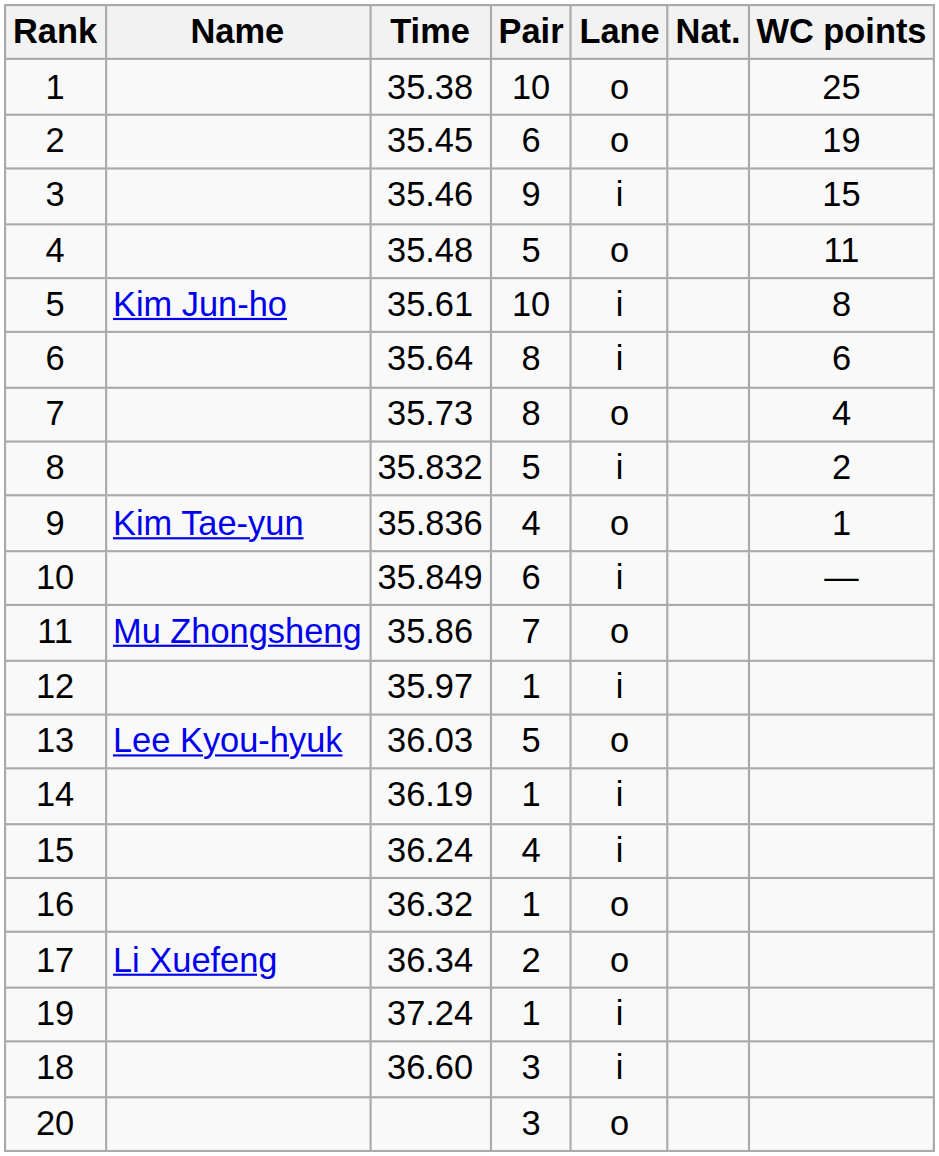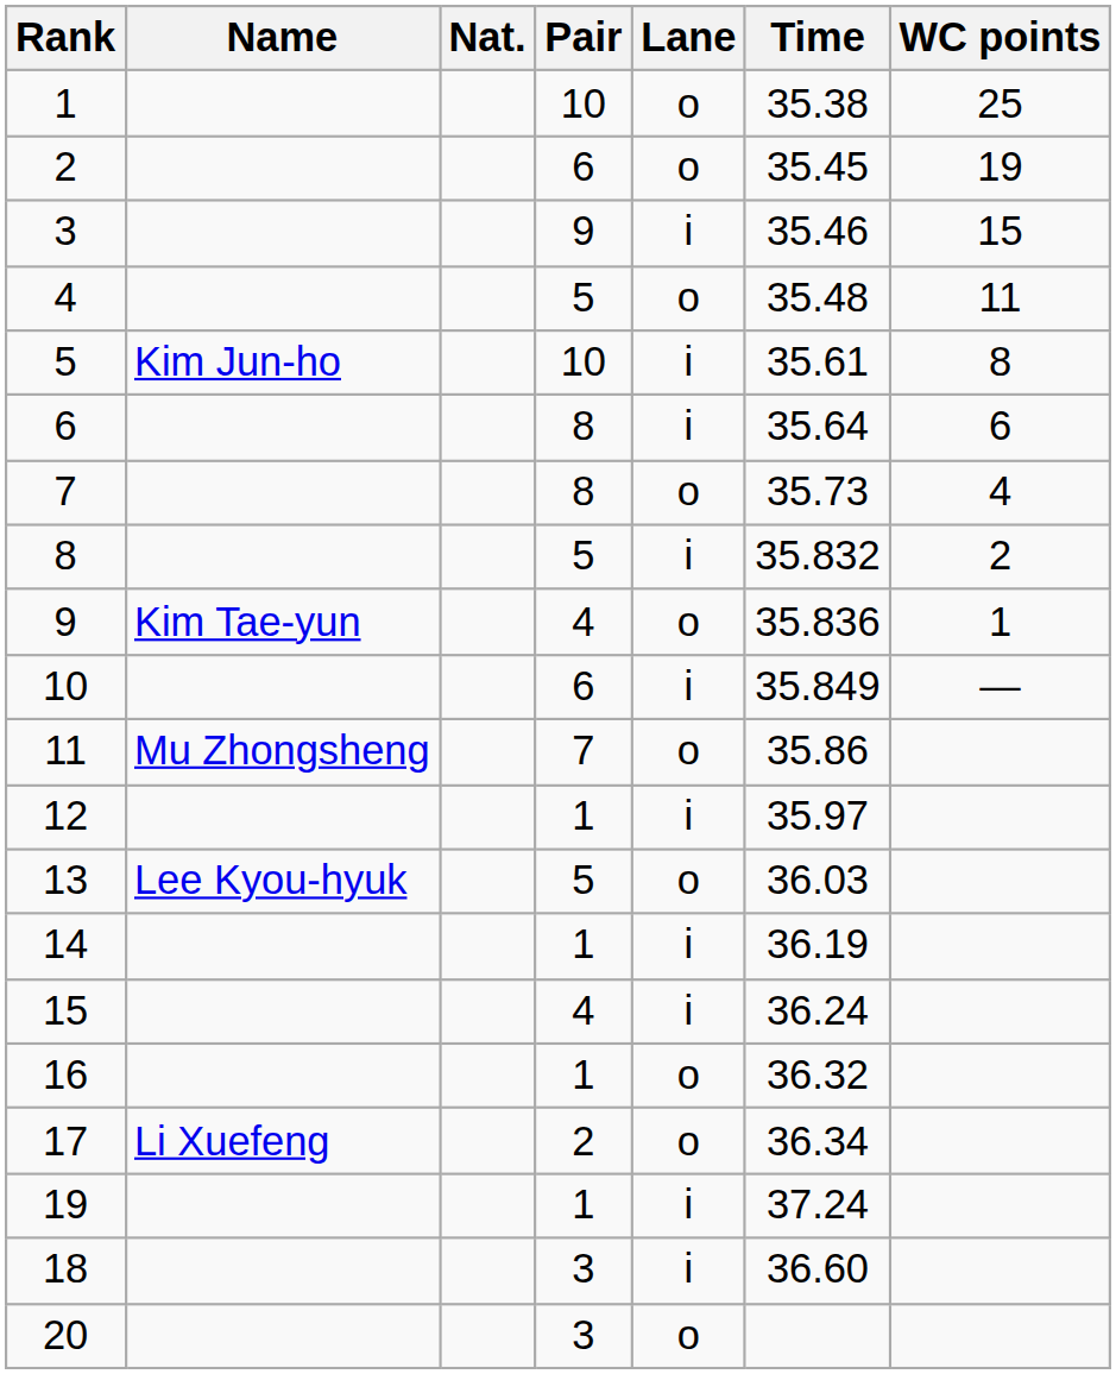 <table class="wikitable sortable" style="text-align:center">
 <tr>
 <th>Rank</th>
 <th>Name</th>
-<th>Time</th>
+<th>Nat.</th>
 <th>Pair</th>
 <th>Lane</th>
-<th>Nat.</th>
+<th>Time</th>
 <th>WC points</th>
 </tr>
 <tr>
 <td>1</td>
 <td align=left></td>
-<td>35.38</td>
+<td></td>
 <td>10</td>
 <td>o</td>
-<td></td>
+<td>35.38</td>
 <td>25</td>
 </tr>
 <tr>
 <td>2</td>
 <td align=left></td>
-<td>35.45</td>
+<td></td>
 <td>6</td>
 <td>o</td>
-<td></td>
+<td>35.45</td>
 <td>19</td>
 </tr>
 <tr>
 <td>3</td>
 <td align=left></td>
-<td>35.46</td>
+<td></td>
 <td>9</td>
 <td>i</td>
-<td></td>
+<td>35.46</td>
 <td>15</td>
 </tr>
 <tr>
 <td>4</td>
 <td align=left></td>
-<td>35.48</td>
+<td></td>
 <td>5</td>
 <td>o</td>
-<td></td>
+<td>35.48</td>
 <td>11</td>
 </tr>
 <tr>
 <td>5</td>
 <td align=left><a href='#'>Kim Jun-ho</a></td>
-<td>35.61</td>
+<td></td>
 <td>10</td>
 <td>i</td>
-<td></td>
+<td>35.61</td>
 <td>8</td>
 </tr>
 <tr>
 <td>6</td>
 <td align=left></td>
-<td>35.64</td>
+<td></td>
 <td>8</td>
 <td>i</td>
-<td></td>
+<td>35.64</td>
 <td>6</td>
 </tr>
 <tr>
 <td>7</td>
 <td align=left></td>
-<td>35.73</td>
+<td></td>
 <td>8</td>
 <td>o</td>
-<td></td>
+<td>35.73</td>
 <td>4</td>
 </tr>
 <tr>
 <td>8</td>
 <td align=left></td>
-<td>35.832</td>
+<td></td>
 <td>5</td>
 <td>i</td>
-<td></td>
+<td>35.832</td>
 <td>2</td>
 </tr>
 <tr>
 <td>9</td>
 <td align=left><a href='#'>Kim Tae-yun</a></td>
-<td>35.836</td>
+<td></td>
 <td>4</td>
 <td>o</td>
-<td></td>
+<td>35.836</td>
 <td>1</td>
 </tr>
 <tr>
 <td>10</td>
 <td align=left></td>
-<td>35.849</td>
+<td></td>
 <td>6</td>
 <td>i</td>
-<td></td>
+<td>35.849</td>
 <td>—</td>
 </tr>
 <tr>
 <td>11</td>
 <td align=left><a href='#'>Mu Zhongsheng</a></td>
-<td>35.86</td>
+<td></td>
 <td>7</td>
 <td>o</td>
-<td></td>
+<td>35.86</td>
 <td></td>
 </tr>
 <tr>
 <td>12</td>
 <td align=left></td>
-<td>35.97</td>
+<td></td>
 <td>1</td>
 <td>i</td>
-<td></td>
+<td>35.97</td>
 <td></td>
 </tr>
 <tr>
 <td>13</td>
 <td align=left><a href='#'>Lee Kyou-hyuk</a></td>
-<td>36.03</td>
+<td></td>
 <td>5</td>
 <td>o</td>
-<td></td>
+<td>36.03</td>
 <td></td>
 </tr>
 <tr>
 <td>14</td>
 <td align=left></td>
-<td>36.19</td>
+<td></td>
 <td>1</td>
 <td>i</td>
-<td></td>
+<td>36.19</td>
 <td></td>
 </tr>
 <tr>
 <td>15</td>
 <td align=left></td>
-<td>36.24</td>
+<td></td>
 <td>4</td>
 <td>i</td>
-<td></td>
+<td>36.24</td>
 <td></td>
 </tr>
 <tr>
 <td>16</td>
 <td align=left></td>
-<td>36.32</td>
+<td></td>
 <td>1</td>
 <td>o</td>
-<td></td>
+<td>36.32</td>
 <td></td>
 </tr>
 <tr>
 <td>17</td>
 <td align=left><a href='#'>Li Xuefeng</a></td>
-<td>36.34</td>
+<td></td>
 <td>2</td>
 <td>o</td>
-<td></td>
+<td>36.34</td>
 <td></td>
 </tr>
 <tr>
 <td>19</td>
 <td align=left></td>
-<td>37.24</td>
+<td></td>
 <td>1</td>
 <td>i</td>
-<td></td>
+<td>37.24</td>
 <td></td>
 </tr>
 <tr>
 <td>18</td>
 <td align=left></td>
-<td>36.60</td>
+<td></td>
 <td>3</td>
 <td>i</td>
-<td></td>
+<td>36.60</td>
 <td></td>
 </tr>
 <tr>
 <td>20</td>
 <td align=left></td>
 <td></td>
 <td>3</td>
 <td>o</td>
 <td></td>
 <td></td>
 </tr>
 </table>
